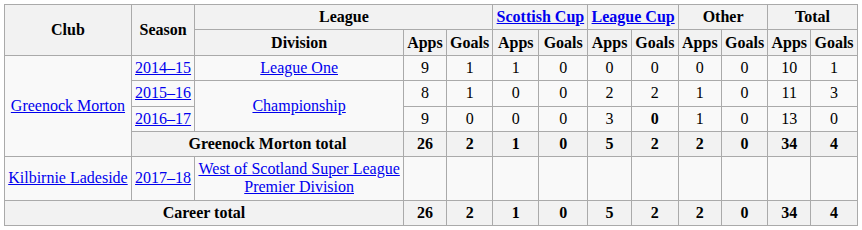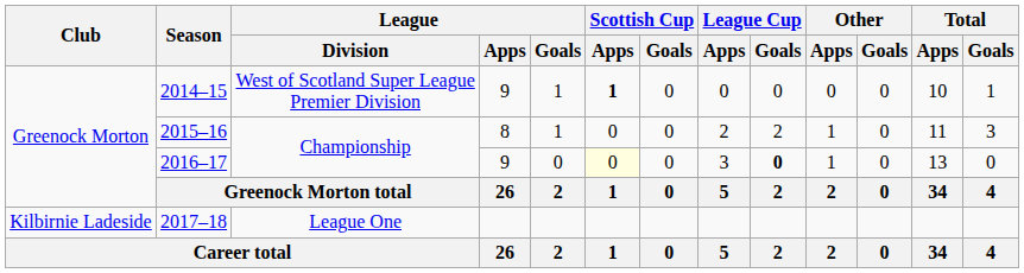 <table class="wikitable" style="text-align: center">
 <tr>
 <th rowspan="2">Club</th>
 <th rowspan="2">Season</th>
 <th colspan="3">League</th>
 <th colspan="2"><a href='#'>Scottish Cup</a></th>
 <th colspan="2"><a href='#'>League Cup</a></th>
 <th colspan="2">Other</th>
 <th colspan="2">Total</th>
 </tr>
 <tr>
 <th>Division</th>
 <th>Apps</th>
 <th>Goals</th>
 <th>Apps</th>
 <th>Goals</th>
 <th>Apps</th>
 <th>Goals</th>
 <th>Apps</th>
 <th>Goals</th>
 <th>Apps</th>
 <th>Goals</th>
 </tr>
 <tr>
 <td rowspan="4"><a href='#'>Greenock Morton</a></td>
 <td><a href='#'>2014–15</a></td>
-<td><a href='#'>League One</a></td>
+<td><a href='#'>West of Scotland Super League<br>Premier Division</a></td>
 <td>9</td>
 <td>1</td>
-<td>1</td>
+<td><strong>1</strong></td>
 <td>0</td>
 <td>0</td>
 <td>0</td>
 <td>0</td>
 <td>0</td>
 <td>10</td>
 <td>1</td>
 </tr>
 <tr>
 <td><a href='#'>2015–16</a></td>
 <td rowspan="2"><a href='#'>Championship</a></td>
 <td>8</td>
 <td>1</td>
 <td>0</td>
 <td>0</td>
 <td>2</td>
 <td>2</td>
 <td>1</td>
 <td>0</td>
 <td>11</td>
 <td>3</td>
 </tr>
 <tr>
 <td><a href='#'>2016–17</a></td>
 <td>9</td>
 <td>0</td>
-<td>0</td>
+<td style="background: lightyellow;">0</td>
 <td>0</td>
 <td>3</td>
 <td><strong>0</strong></td>
 <td>1</td>
 <td>0</td>
 <td>13</td>
 <td>0</td>
 </tr>
 <tr>
 <th colspan="2">Greenock Morton total</th>
 <th>26</th>
 <th>2</th>
 <th>1</th>
 <th>0</th>
 <th>5</th>
 <th>2</th>
 <th>2</th>
 <th>0</th>
 <th>34</th>
 <th>4</th>
 </tr>
 <tr>
 <td><a href='#'>Kilbirnie Ladeside</a></td>
 <td><a href='#'>2017–18</a></td>
-<td><a href='#'>West of Scotland Super League<br>Premier Division</a></td>
+<td><a href='#'>League One</a></td>
 <td></td>
 <td></td>
 <td></td>
 <td></td>
 <td></td>
 <td></td>
 <td></td>
 <td></td>
 <td></td>
 <td></td>
 </tr>
 <tr>
 <th colspan="3">Career total</th>
 <th>26</th>
 <th>2</th>
 <th>1</th>
 <th>0</th>
 <th>5</th>
 <th>2</th>
 <th>2</th>
 <th>0</th>
 <th>34</th>
 <th>4</th>
 </tr>
 </table>
